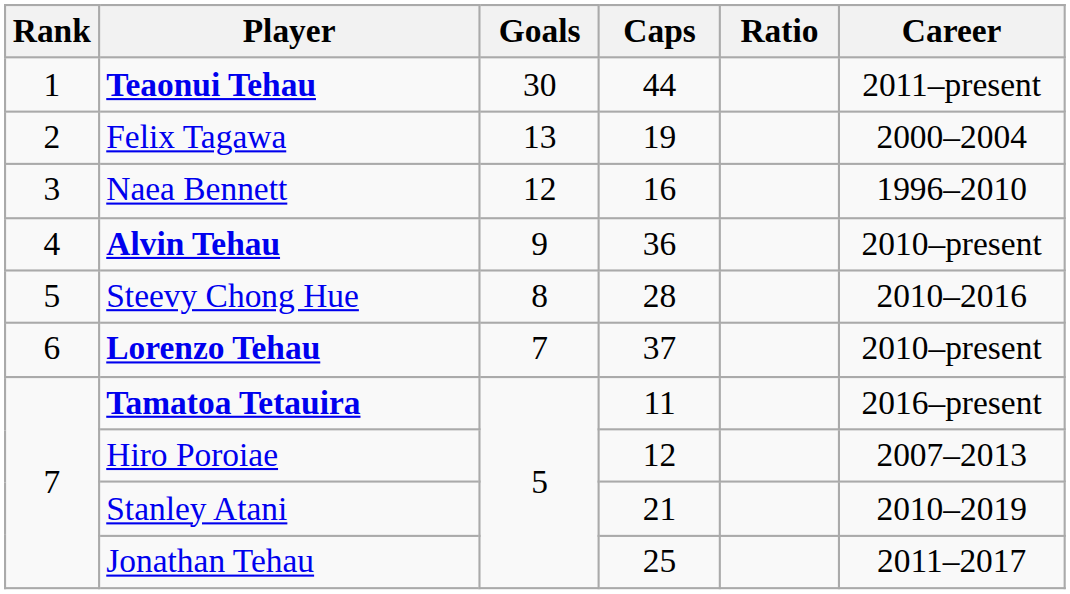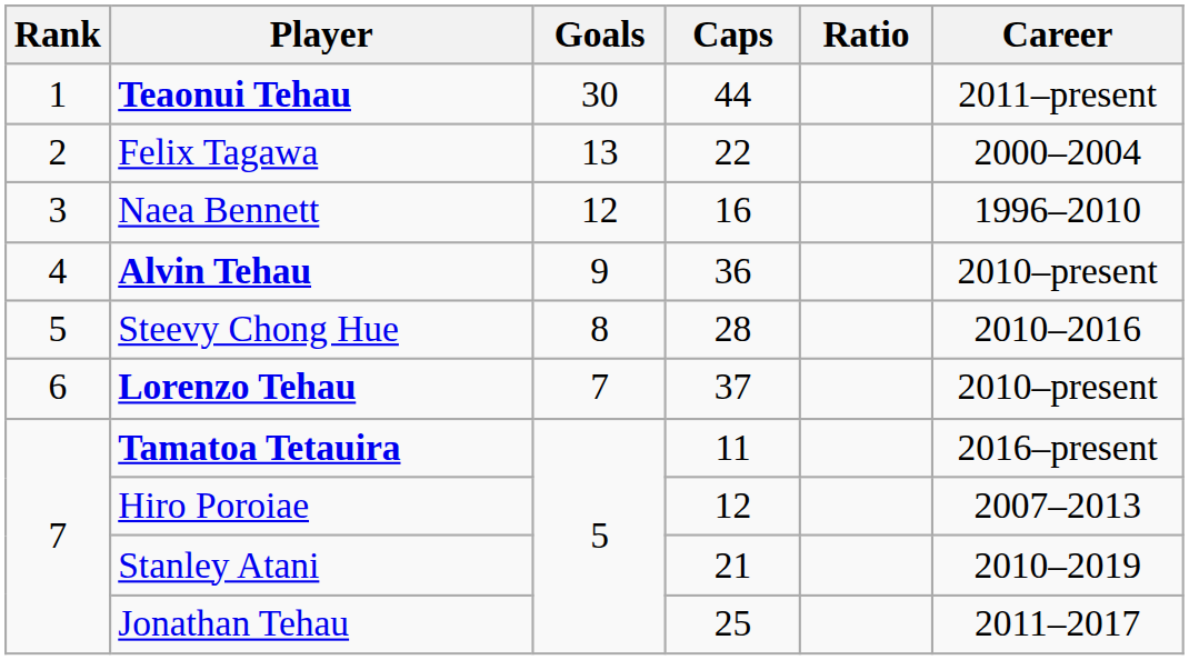 <table class="wikitable sortable" style="text-align: center;">
 <tr>
 <th width=30px>Rank</th>
 <th class="unsortable" width=175px>Player</th>
 <th width=50px>Goals</th>
 <th width=50px>Caps</th>
 <th width=50px>Ratio</th>
 <th class="unsortable" width=100px>Career</th>
 </tr>
 <tr>
 <td>1</td>
 <td align="left"><strong><a href='#'>Teaonui Tehau</a></strong></td>
 <td>30</td>
 <td>44</td>
 <td></td>
 <td>2011–present</td>
 </tr>
 <tr>
 <td>2</td>
 <td align="left"><a href='#'>Felix Tagawa</a></td>
 <td>13</td>
-<td>19</td>
+<td>22</td>
 <td></td>
 <td>2000–2004</td>
 </tr>
 <tr>
 <td>3</td>
 <td align="left"><a href='#'>Naea Bennett</a></td>
 <td>12</td>
 <td>16</td>
 <td></td>
 <td>1996–2010</td>
 </tr>
 <tr>
 <td>4</td>
 <td align="left"><strong><a href='#'>Alvin Tehau</a></strong></td>
 <td>9</td>
 <td>36</td>
 <td></td>
 <td>2010–present</td>
 </tr>
 <tr>
 <td>5</td>
 <td align="left"><a href='#'>Steevy Chong Hue</a></td>
 <td>8</td>
 <td>28</td>
 <td></td>
 <td>2010–2016</td>
 </tr>
 <tr>
 <td>6</td>
 <td align="left"><strong><a href='#'>Lorenzo Tehau</a></strong></td>
 <td>7</td>
 <td>37</td>
 <td></td>
 <td>2010–present</td>
 </tr>
 <tr>
 <td rowspan="4">7</td>
 <td align="left"><strong><a href='#'>Tamatoa Tetauira</a></strong></td>
 <td rowspan="4">5</td>
 <td>11</td>
 <td></td>
 <td>2016–present</td>
 </tr>
 <tr>
 <td align="left"><a href='#'>Hiro Poroiae</a></td>
 <td>12</td>
 <td></td>
 <td>2007–2013</td>
 </tr>
 <tr>
 <td align="left"><a href='#'>Stanley Atani</a></td>
 <td>21</td>
 <td></td>
 <td>2010–2019</td>
 </tr>
 <tr>
 <td align="left"><a href='#'>Jonathan Tehau</a></td>
 <td>25</td>
 <td></td>
 <td>2011–2017</td>
 </tr>
 </table>
